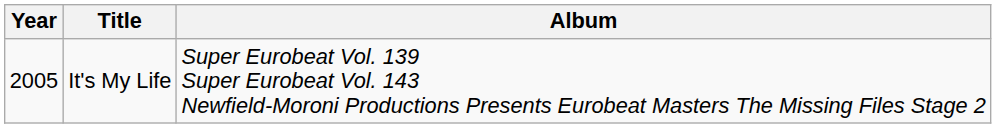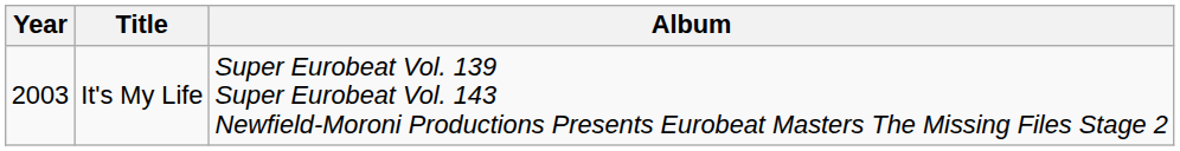 <table class="wikitable">
 <tr>
 <th>Year</th>
 <th>Title</th>
 <th>Album</th>
 </tr>
 <tr>
-<td rowspan="1">2005</td>
+<td rowspan="1">2003</td>
 <td>It's My Life</td>
 <td rowspan="1"><em> Super Eurobeat Vol. 139</em><br><em> Super Eurobeat Vol. 143</em><br><em> Newfield-Moroni Productions Presents Eurobeat Masters The Missing Files Stage 2</em></td>
 </tr>
 </table>
